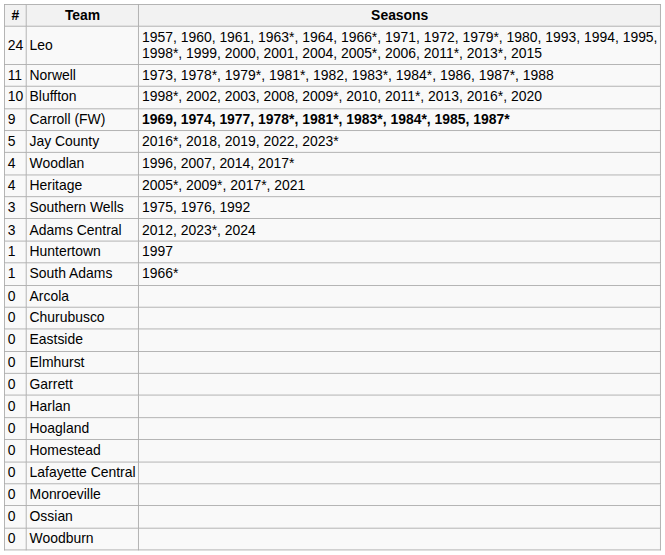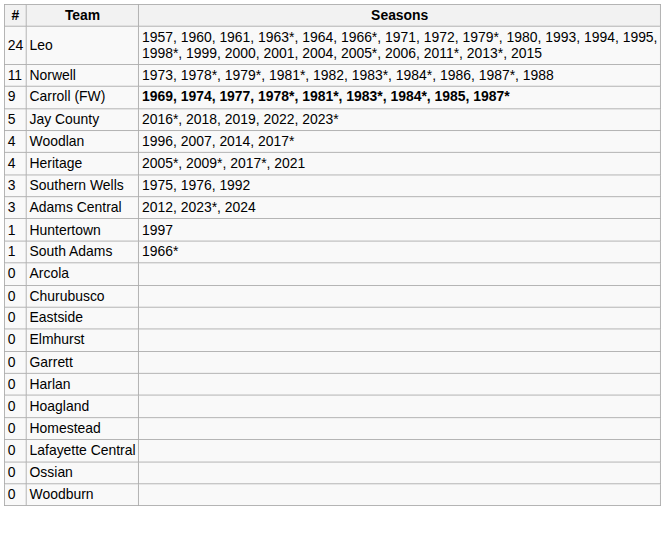 <table class="wikitable" style=>
 <tr>
 <th>#</th>
 <th>Team</th>
 <th>Seasons</th>
 </tr>
 <tr>
 <td>24</td>
 <td>Leo</td>
 <td>1957, 1960, 1961, 1963*, 1964, 1966*, 1971, 1972, 1979*, 1980, 1993, 1994, 1995,<br>1998*, 1999, 2000, 2001, 2004, 2005*, 2006, 2011*, 2013*, 2015</td>
 </tr>
 <tr>
 <td>11</td>
 <td>Norwell</td>
 <td>1973, 1978*, 1979*, 1981*, 1982, 1983*, 1984*, 1986, 1987*, 1988</td>
-</tr>
-<tr>
-<td>10</td>
-<td>Bluffton</td>
-<td>1998*, 2002, 2003, 2008, 2009*, 2010, 2011*, 2013, 2016*, 2020</td>
 </tr>
 <tr>
 <td>9</td>
 <td>Carroll (FW)</td>
 <td><strong>1969, 1974, 1977, 1978*, 1981*, 1983*, 1984*, 1985, 1987*</strong></td>
 </tr>
 <tr>
 <td>5</td>
 <td>Jay County</td>
 <td>2016*, 2018, 2019, 2022, 2023*</td>
 </tr>
 <tr>
 <td>4</td>
 <td>Woodlan</td>
 <td>1996, 2007, 2014, 2017*</td>
 </tr>
 <tr>
 <td>4</td>
 <td>Heritage</td>
 <td>2005*, 2009*, 2017*, 2021</td>
 </tr>
 <tr>
 <td>3</td>
 <td>Southern Wells</td>
 <td>1975, 1976, 1992</td>
 </tr>
 <tr>
 <td>3</td>
 <td>Adams Central</td>
 <td>2012, 2023*, 2024</td>
 </tr>
 <tr>
 <td>1</td>
 <td>Huntertown</td>
 <td>1997</td>
 </tr>
 <tr>
 <td>1</td>
 <td>South Adams</td>
 <td>1966*</td>
 </tr>
 <tr>
 <td>0</td>
 <td>Arcola</td>
 <td></td>
 </tr>
 <tr>
 <td>0</td>
 <td>Churubusco</td>
 <td></td>
 </tr>
 <tr>
 <td>0</td>
 <td>Eastside</td>
 <td></td>
 </tr>
 <tr>
 <td>0</td>
 <td>Elmhurst</td>
 <td></td>
 </tr>
 <tr>
 <td>0</td>
 <td>Garrett</td>
 <td></td>
 </tr>
 <tr>
 <td>0</td>
 <td>Harlan</td>
 <td></td>
 </tr>
 <tr>
 <td>0</td>
 <td>Hoagland</td>
 <td></td>
 </tr>
 <tr>
 <td>0</td>
 <td>Homestead</td>
 <td></td>
 </tr>
 <tr>
 <td>0</td>
 <td>Lafayette Central</td>
 <td></td>
 </tr>
 <tr>
 <td>0</td>
-<td>Monroeville</td>
-<td></td>
-</tr>
-<tr>
-<td>0</td>
 <td>Ossian</td>
 <td></td>
 </tr>
 <tr>
 <td>0</td>
 <td>Woodburn</td>
 <td></td>
 </tr>
 </table>
